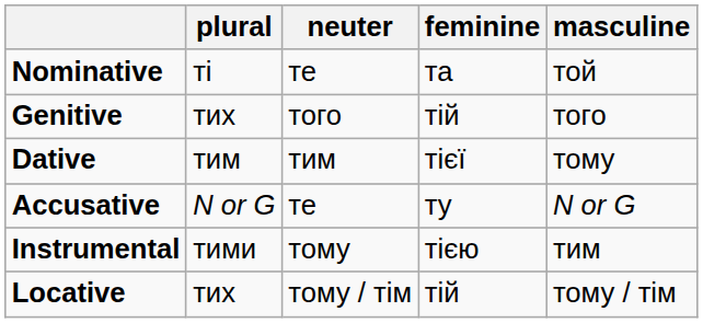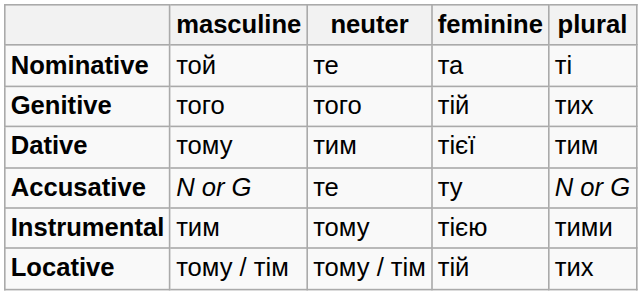 <table class="wikitable" align=center>
 <tr>
 <th></th>
-<th>plural</th>
+<th>masculine</th>
 <th>neuter</th>
 <th>feminine</th>
-<th>masculine</th>
+<th>plural</th>
 </tr>
 <tr>
 <td><strong>Nominative</strong></td>
-<td>ті</td>
+<td>той</td>
 <td>те</td>
 <td>та</td>
-<td>той</td>
+<td>ті</td>
 </tr>
 <tr>
 <td><strong>Genitive</strong></td>
-<td>тих</td>
+<td>того</td>
 <td>того</td>
 <td>тій</td>
-<td>того</td>
+<td>тих</td>
 </tr>
 <tr>
 <td><strong>Dative</strong></td>
-<td>тим</td>
+<td>тому</td>
 <td>тим</td>
 <td>тієї</td>
-<td>тому</td>
+<td>тим</td>
 </tr>
 <tr>
 <td><strong>Accusative</strong></td>
 <td><em>N or G</em></td>
 <td>те</td>
 <td>ту</td>
 <td><em>N or G</em></td>
 </tr>
 <tr>
 <td><strong>Instrumental</strong></td>
-<td>тими</td>
+<td>тим</td>
 <td>тому</td>
 <td>тією</td>
-<td>тим</td>
+<td>тими</td>
 </tr>
 <tr>
 <td><strong>Locative</strong></td>
-<td>тих</td>
+<td>тому / тім</td>
 <td>тому / тім</td>
 <td>тій</td>
-<td>тому / тім</td>
+<td>тих</td>
 </tr>
 </table>
